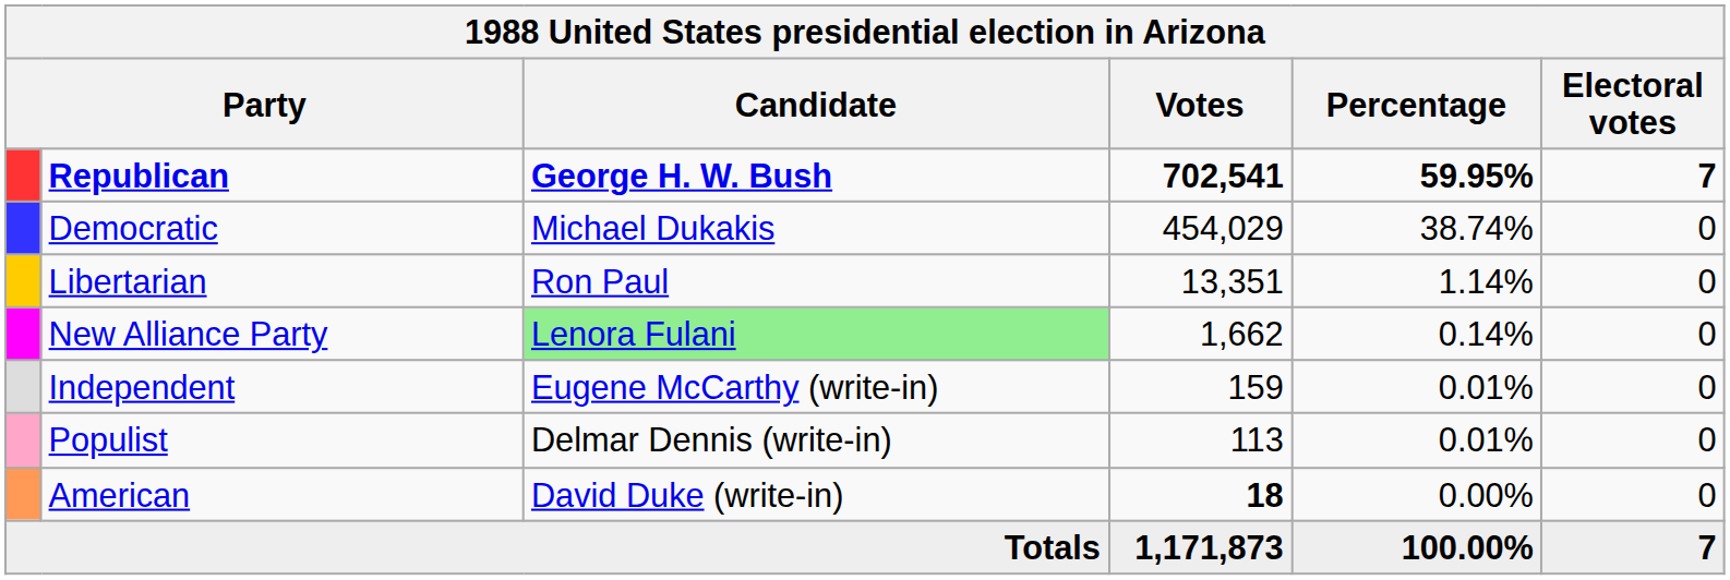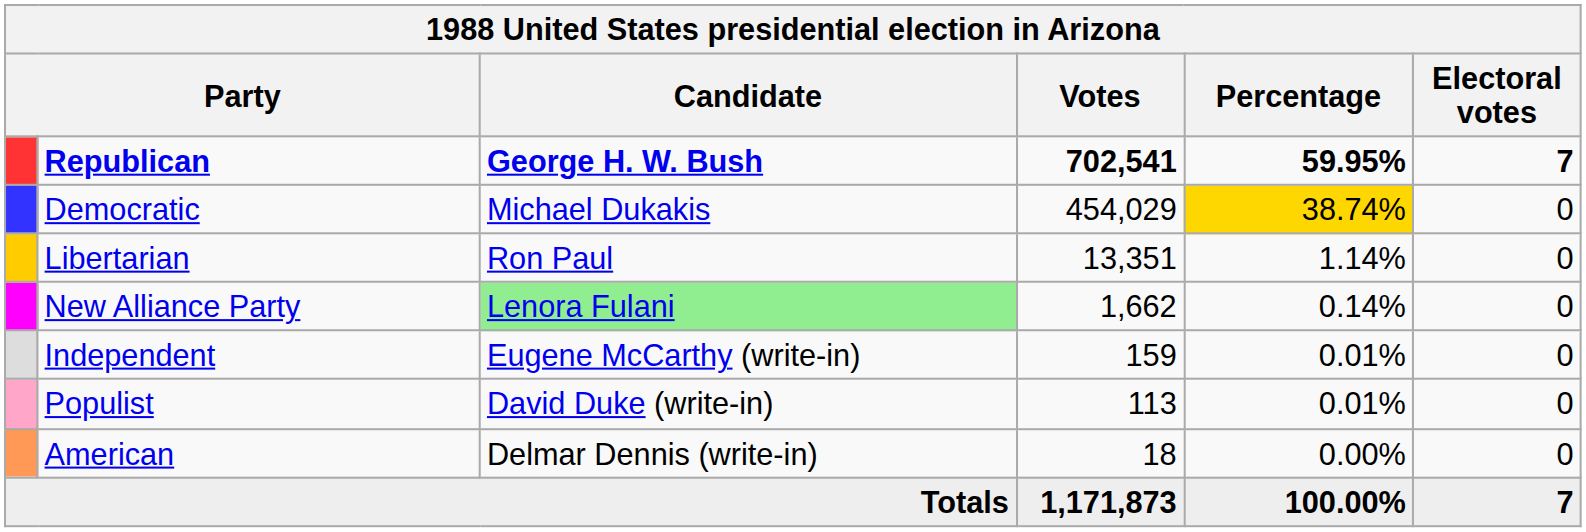 <table class="wikitable" style="font-size: 95%;">
 <tr>
 <th colspan="6">1988 United States presidential election in Arizona</th>
 </tr>
 <tr>
 <th colspan="2" style="width: 15em">Party</th>
 <th style="width: 17em">Candidate</th>
 <th style="width: 5em">Votes</th>
 <th style="width: 7em">Percentage</th>
 <th style="width: 5em">Electoral votes</th>
 </tr>
 <tr>
 <th style="background:#f33; width:3px;"></th>
 <td style="width: 130px"><strong><a href='#'>Republican</a></strong></td>
 <td><strong><a href='#'>George H. W. Bush</a></strong></td>
 <td style="text-align:right;"><strong>702,541</strong></td>
 <td style="text-align:right;"><strong>59.95%</strong></td>
 <td style="text-align:right;"><strong>7</strong></td>
 </tr>
 <tr>
 <th style="background:#33f; width:3px;"></th>
 <td style="width: 130px"><a href='#'>Democratic</a></td>
 <td><a href='#'>Michael Dukakis</a></td>
 <td style="text-align:right;">454,029</td>
-<td style="text-align:right;">38.74%</td>
+<td style="background: gold; text-align:right;">38.74%</td>
 <td style="text-align:right;">0</td>
 </tr>
 <tr>
 <th style="background:#FFCC00; width:3px;"></th>
 <td style="width: 130px"><a href='#'>Libertarian</a></td>
 <td><a href='#'>Ron Paul</a></td>
 <td style="text-align:right;">13,351</td>
 <td style="text-align:right;">1.14%</td>
 <td style="text-align:right;">0</td>
 </tr>
 <tr>
 <th style="background:#FF00FF; width:3px;"></th>
 <td style="width: 130px"><a href='#'>New Alliance Party</a></td>
 <td style="background: lightgreen;"><a href='#'>Lenora Fulani</a></td>
 <td style="text-align:right;">1,662</td>
 <td style="text-align:right;">0.14%</td>
 <td style="text-align:right;">0</td>
 </tr>
 <tr>
 <th style="background:#DDDDDD; width:3px;"></th>
 <td style="width: 130px"><a href='#'>Independent</a></td>
 <td><a href='#'>Eugene McCarthy</a> (write-in)</td>
 <td style="text-align:right;">159</td>
 <td style="text-align:right;">0.01%</td>
 <td style="text-align:right;">0</td>
 </tr>
 <tr>
 <th style="background:#FFA6C9; width:3px;"></th>
 <td style="width: 130px"><a href='#'>Populist</a></td>
-<td>Delmar Dennis (write-in)</td>
+<td><a href='#'>David Duke</a> (write-in)</td>
 <td style="text-align:right;">113</td>
 <td style="text-align:right;">0.01%</td>
 <td style="text-align:right;">0</td>
 </tr>
 <tr>
 <th style="background:#FF9955; width:3px;"></th>
 <td style="width: 130px"><a href='#'>American</a></td>
-<td><a href='#'>David Duke</a> (write-in)</td>
-<td style="text-align:right;"><strong>18</strong></td>
+<td>Delmar Dennis (write-in)</td>
+<td style="text-align:right;">18</td>
 <td style="text-align:right;">0.00%</td>
 <td style="text-align:right;">0</td>
 </tr>
 <tr style="background:#eee; text-align:right;">
 <td colspan="3"><strong>Totals</strong></td>
 <td><strong>1,171,873</strong></td>
 <td><strong>100.00%</strong></td>
 <td><strong>7</strong></td>
 </tr>
 </table>
